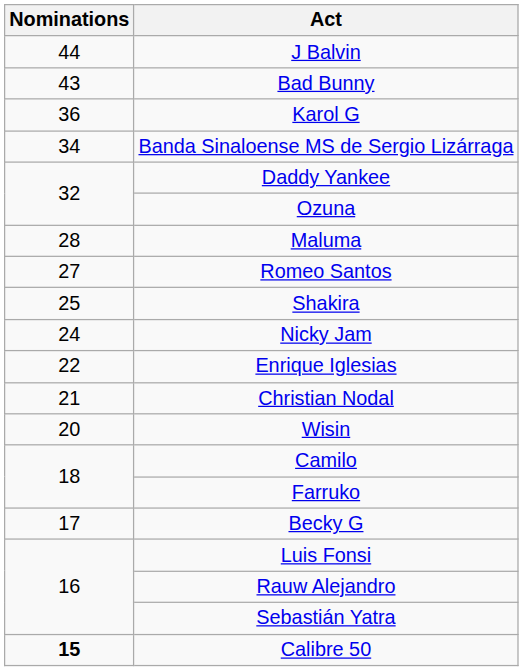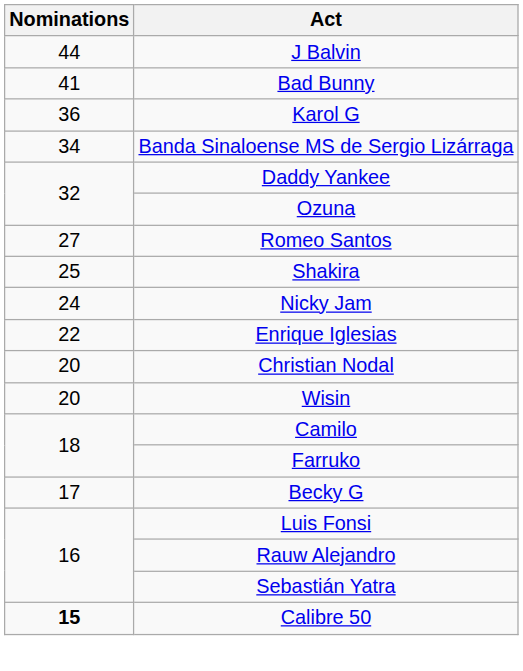 <table class="wikitable" rowspan="2" style="text-align:center;">
 <tr>
 <th scope="col">Nominations</th>
 <th scope="col">Act</th>
 </tr>
 <tr>
 <td>44</td>
 <td><a href='#'>J Balvin</a></td>
 </tr>
 <tr>
-<td>43</td>
+<td>41</td>
 <td><a href='#'>Bad Bunny</a></td>
 </tr>
 <tr>
 <td>36</td>
 <td><a href='#'>Karol G</a></td>
 </tr>
 <tr>
 <td>34</td>
 <td><a href='#'>Banda Sinaloense MS de Sergio Lizárraga</a></td>
 </tr>
 <tr>
 <td rowspan="2">32</td>
 <td><a href='#'>Daddy Yankee</a></td>
 </tr>
 <tr>
 <td><a href='#'>Ozuna</a></td>
 </tr>
 <tr>
-<td rowspan="1">28</td>
-<td><a href='#'>Maluma</a></td>
-</tr>
-<tr>
 <td>27</td>
 <td><a href='#'>Romeo Santos</a></td>
 </tr>
 <tr>
 <td>25</td>
 <td><a href='#'>Shakira</a></td>
 </tr>
 <tr>
 <td>24</td>
 <td><a href='#'>Nicky Jam</a></td>
 </tr>
 <tr>
 <td>22</td>
 <td><a href='#'>Enrique Iglesias</a></td>
 </tr>
 <tr>
-<td>21</td>
+<td>20</td>
 <td><a href='#'>Christian Nodal</a></td>
 </tr>
 <tr>
 <td>20</td>
 <td><a href='#'>Wisin</a></td>
 </tr>
 <tr>
 <td rowspan="2">18</td>
 <td><a href='#'>Camilo</a></td>
 </tr>
 <tr>
 <td><a href='#'>Farruko</a></td>
 </tr>
 <tr>
 <td>17</td>
 <td><a href='#'>Becky G</a></td>
 </tr>
 <tr>
 <td rowspan="3">16</td>
 <td><a href='#'>Luis Fonsi</a></td>
 </tr>
 <tr>
 <td><a href='#'>Rauw Alejandro</a></td>
 </tr>
 <tr>
 <td><a href='#'>Sebastián Yatra</a></td>
 </tr>
 <tr>
 <td><strong>15</strong></td>
 <td><a href='#'>Calibre 50</a></td>
 </tr>
 </table>
